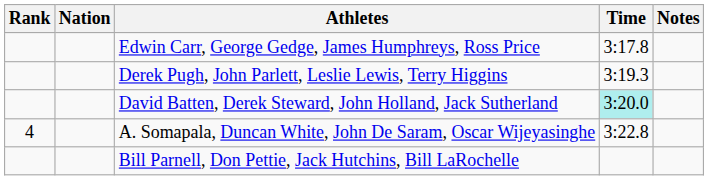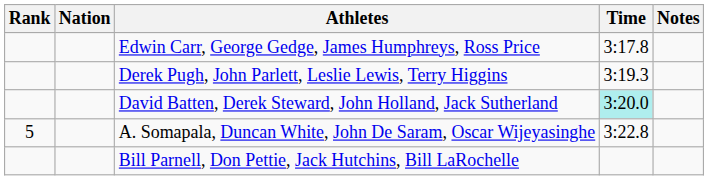 <table class="wikitable sortable" style="text-align:center">
 <tr>
 <th>Rank</th>
 <th>Nation</th>
 <th>Athletes</th>
 <th>Time</th>
 <th>Notes</th>
 </tr>
 <tr>
 <td></td>
 <td align=left></td>
 <td align=left><a href='#'>Edwin Carr</a>, <a href='#'>George Gedge</a>, <a href='#'>James Humphreys</a>, <a href='#'>Ross Price</a></td>
 <td>3:17.8</td>
 <td></td>
 </tr>
 <tr>
 <td></td>
 <td align=left></td>
 <td align=left><a href='#'>Derek Pugh</a>, <a href='#'>John Parlett</a>, <a href='#'>Leslie Lewis</a>, <a href='#'>Terry Higgins</a></td>
 <td>3:19.3</td>
 <td></td>
 </tr>
 <tr>
 <td></td>
 <td align=left></td>
 <td align=left><a href='#'>David Batten</a>, <a href='#'>Derek Steward</a>, <a href='#'>John Holland</a>, <a href='#'>Jack Sutherland</a></td>
 <td style="background: paleturquoise;">3:20.0</td>
 <td></td>
 </tr>
 <tr>
-<td>4</td>
+<td>5</td>
 <td align=left></td>
 <td align=left>A. Somapala, <a href='#'>Duncan White</a>, <a href='#'>John De Saram</a>, <a href='#'>Oscar Wijeyasinghe</a></td>
 <td>3:22.8</td>
 <td></td>
 </tr>
 <tr>
 <td></td>
 <td align=left></td>
 <td align=left><a href='#'>Bill Parnell</a>, <a href='#'>Don Pettie</a>, <a href='#'>Jack Hutchins</a>, <a href='#'>Bill LaRochelle</a></td>
 <td></td>
 <td></td>
 </tr>
 </table>
